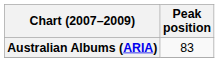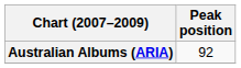 <table class="wikitable sortable plainrowheaders" style="text-align:center">
 <tr>
 <th scope="col">Chart (2007–2009)</th>
 <th scope="col">Peak<br>position</th>
 </tr>
 <tr>
 <th scope="row">Australian Albums (<a href='#'>ARIA</a>)</th>
-<td>83</td>
+<td>92</td>
 </tr>
 <tr>
 </tr>
 </table>
